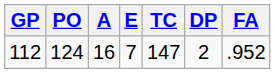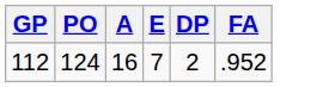 <table class="wikitable">
 <tr>
 <th><a href='#'>GP</a></th>
 <th><a href='#'>PO</a></th>
 <th><a href='#'>A</a></th>
 <th><a href='#'>E</a></th>
-<th><a href='#'>TC</a></th>
 <th><a href='#'>DP</a></th>
 <th><a href='#'>FA</a></th>
 </tr>
 <tr align=center>
 <td>112</td>
 <td>124</td>
 <td>16</td>
 <td>7</td>
-<td>147</td>
 <td>2</td>
 <td>.952</td>
 </tr>
 </table>
